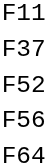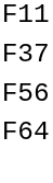 <table>
 <tr>
 <td>F11</td>
 <td></td>
 <td></td>
 <td></td>
 </tr>
 <tr>
 <td>F37</td>
-<td></td>
-<td></td>
-<td></td>
-</tr>
-<tr>
-<td>F52</td>
 <td></td>
 <td></td>
 <td></td>
 </tr>
 <tr>
 <td>F56</td>
 <td></td>
 <td></td>
 <td></td>
 </tr>
 <tr>
 <td>F64</td>
 <td></td>
 <td></td>
 <td></td>
 </tr>
 </table>
